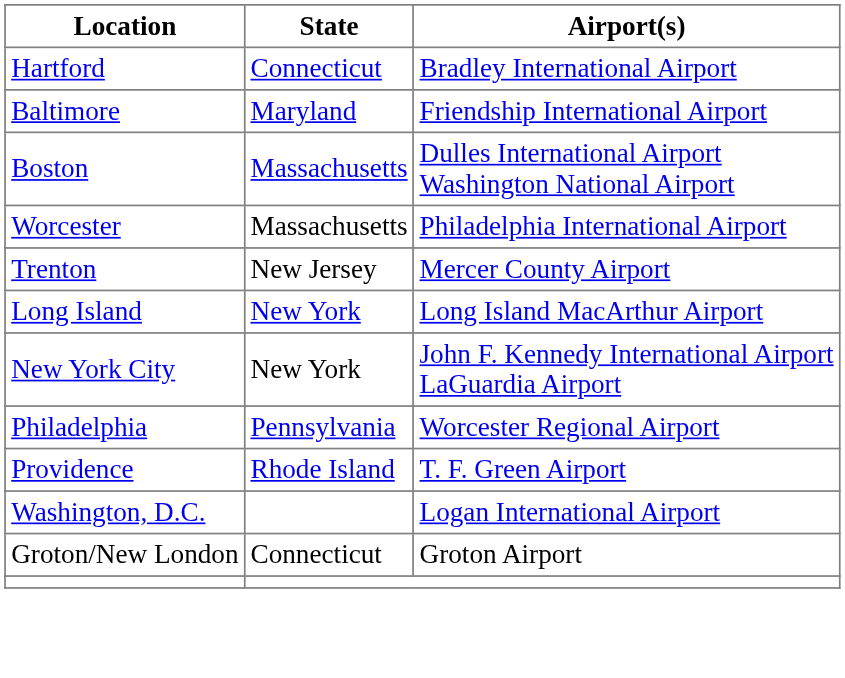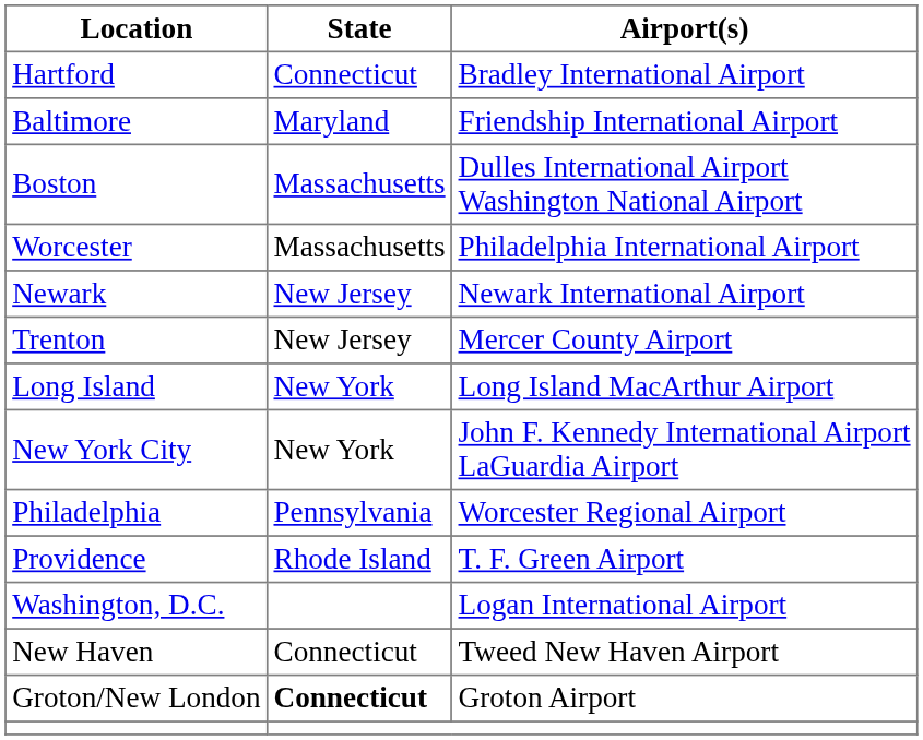 <table class="toccolours sortable" border="1" cellpadding="3" style="margin:1em auto; border-collapse:collapse;text-align:top">
 <tr>
 <th>Location</th>
 <th>State</th>
 <th>Airport(s)</th>
 </tr>
 <tr>
 <td><a href='#'>Hartford</a></td>
 <td><a href='#'>Connecticut</a></td>
 <td><a href='#'>Bradley International Airport</a></td>
 </tr>
 <tr>
 <td><a href='#'>Baltimore</a></td>
 <td><a href='#'>Maryland</a></td>
 <td><a href='#'>Friendship International Airport</a></td>
 </tr>
 <tr>
 <td><a href='#'>Boston</a></td>
 <td><a href='#'>Massachusetts</a></td>
 <td><a href='#'>Dulles International Airport</a><br><a href='#'>Washington National Airport</a></td>
 </tr>
 <tr>
 <td><a href='#'>Worcester</a></td>
 <td>Massachusetts</td>
 <td><a href='#'>Philadelphia International Airport</a></td>
+</tr>
+<tr>
+<td><a href='#'>Newark</a></td>
+<td><a href='#'>New Jersey</a></td>
+<td><a href='#'>Newark International Airport</a></td>
 </tr>
 <tr>
 <td><a href='#'>Trenton</a></td>
 <td>New Jersey</td>
 <td><a href='#'>Mercer County Airport</a></td>
 </tr>
 <tr>
 <td><a href='#'>Long Island</a></td>
 <td><a href='#'>New York</a></td>
 <td><a href='#'>Long Island MacArthur Airport</a></td>
 </tr>
 <tr>
 <td><a href='#'>New York City</a></td>
 <td>New York</td>
 <td><a href='#'>John F. Kennedy International Airport</a><br><a href='#'>LaGuardia Airport</a></td>
 </tr>
 <tr>
 <td><a href='#'>Philadelphia</a></td>
 <td><a href='#'>Pennsylvania</a></td>
 <td><a href='#'>Worcester Regional Airport</a></td>
 </tr>
 <tr>
 <td><a href='#'>Providence</a></td>
 <td><a href='#'>Rhode Island</a></td>
 <td><a href='#'>T. F. Green Airport</a></td>
 </tr>
 <tr>
 <td><a href='#'>Washington, D.C.</a></td>
 <td></td>
 <td><a href='#'>Logan International Airport</a></td>
 </tr>
 <tr>
+<td>New Haven</td>
+<td>Connecticut</td>
+<td>Tweed New Haven Airport</td>
+</tr>
+<tr>
 <td>Groton/New London</td>
-<td>Connecticut</td>
+<td><strong>Connecticut</strong></td>
 <td>Groton Airport</td>
 </tr>
 <tr>
 <td></td>
 </tr>
 </table>
